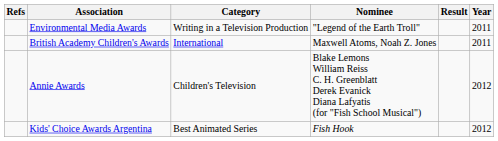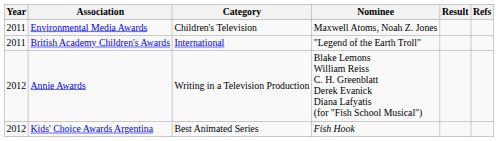 <table class="wikitable">
 <tr>
-<th>Refs</th>
+<th>Year</th>
 <th>Association</th>
 <th>Category</th>
 <th>Nominee</th>
 <th>Result</th>
-<th>Year</th>
+<th>Refs</th>
 </tr>
 <tr>
+<td>2011</td>
+<td><a href='#'>Environmental Media Awards</a></td>
+<td>Children's Television</td>
+<td>Maxwell Atoms, Noah Z. Jones</td>
+<td></td>
 <td style="text-align:center;"></td>
-<td><a href='#'>Environmental Media Awards</a></td>
-<td>Writing in a Television Production</td>
+</tr>
+<tr>
+<td>2011</td>
+<td><a href='#'>British Academy Children's Awards</a></td>
+<td><a href='#'>International</a></td>
 <td>"Legend of the Earth Troll"</td>
 <td></td>
-<td>2011</td>
+<td style="text-align:center;"></td>
 </tr>
 <tr>
+<td>2012</td>
+<td><a href='#'>Annie Awards</a></td>
+<td>Writing in a Television Production</td>
+<td>Blake Lemons<br>William Reiss<br>C. H. Greenblatt<br>Derek Evanick<br>Diana Lafyatis<br>(for "Fish School Musical")</td>
+<td></td>
 <td style="text-align:center;"></td>
-<td><a href='#'>British Academy Children's Awards</a></td>
-<td><a href='#'>International</a></td>
-<td>Maxwell Atoms, Noah Z. Jones</td>
-<td></td>
-<td>2011</td>
 </tr>
 <tr>
-<td style="text-align:center;"></td>
-<td><a href='#'>Annie Awards</a></td>
-<td>Children's Television</td>
-<td>Blake Lemons<br>William Reiss<br>C. H. Greenblatt<br>Derek Evanick<br>Diana Lafyatis<br>(for "Fish School Musical")</td>
-<td></td>
 <td>2012</td>
-</tr>
-<tr>
-<td style="text-align:center;"></td>
 <td><a href='#'>Kids' Choice Awards Argentina</a></td>
 <td>Best Animated Series</td>
 <td><em>Fish Hook</em></td>
 <td></td>
-<td>2012</td>
+<td style="text-align:center;"></td>
 </tr>
 </table>
